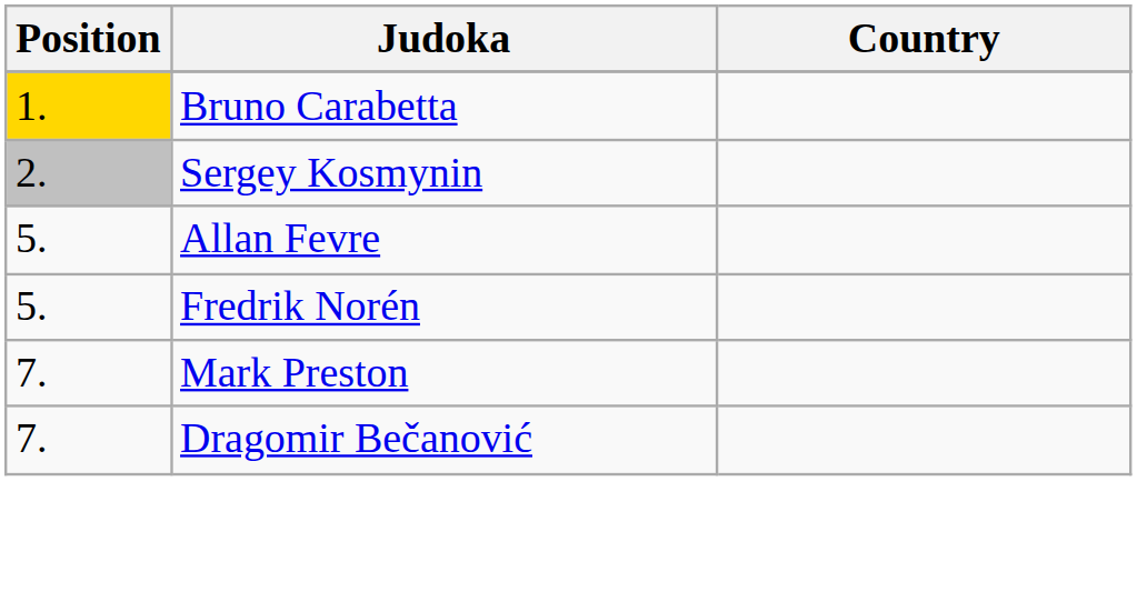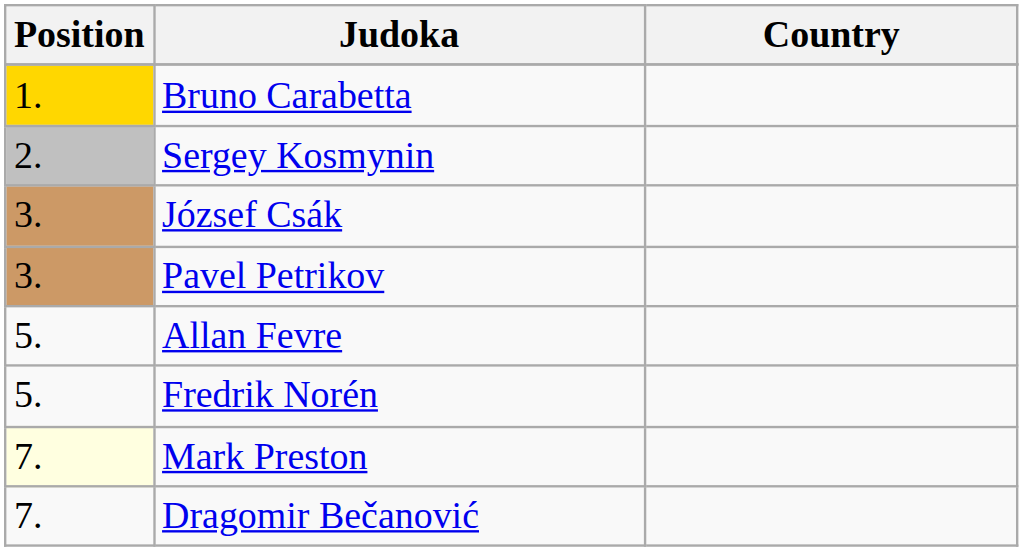 <table class="wikitable">
 <tr>
 <th width="10">Position</th>
 <th width="200">Judoka</th>
 <th width="150">Country</th>
 </tr>
 <tr>
 </tr>
 <tr>
 <td style="background-color:gold">1.</td>
 <td><a href='#'>Bruno Carabetta</a></td>
 <td></td>
 </tr>
 <tr>
 <td style="background-color:silver">2.</td>
 <td><a href='#'>Sergey Kosmynin</a></td>
 <td></td>
 </tr>
 <tr>
+<td style="background-color:#CC9966">3.</td>
+<td><a href='#'>József Csák</a></td>
+<td></td>
+</tr>
+<tr>
+<td style="background-color:#CC9966">3.</td>
+<td><a href='#'>Pavel Petrikov</a></td>
+<td></td>
+</tr>
+<tr>
 <td>5.</td>
 <td><a href='#'>Allan Fevre</a></td>
 <td></td>
 </tr>
 <tr>
 <td>5.</td>
 <td><a href='#'>Fredrik Norén</a></td>
 <td></td>
 </tr>
 <tr>
-<td>7.</td>
+<td style="background: lightyellow;">7.</td>
 <td><a href='#'>Mark Preston</a></td>
 <td></td>
 </tr>
 <tr>
 <td>7.</td>
 <td><a href='#'>Dragomir Bečanović</a></td>
 <td></td>
 </tr>
 </table>
